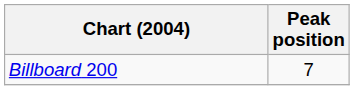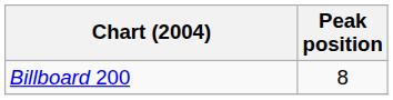 <table class="wikitable sortable">
 <tr>
 <th style="text-align:center; width:220px;">Chart (2004)</th>
 <th style="text-align:center;">Peak<br>position</th>
 </tr>
 <tr>
 <td><a href='#'><em>Billboard</em> 200</a></td>
-<td style="text-align:center;">7</td>
+<td style="text-align:center;">8</td>
 </tr>
 <tr>
 </tr>
 </table>
